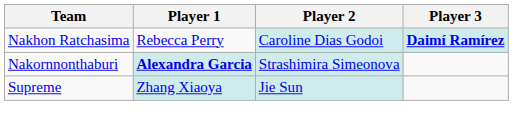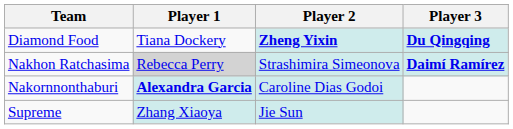 <table class="wikitable sortable">
 <tr>
 <th>Team</th>
 <th>Player 1</th>
 <th>Player 2</th>
 <th>Player 3</th>
 </tr>
 <tr>
+<td><a href='#'>Diamond Food</a></td>
+<td> <a href='#'>Tiana Dockery</a></td>
+<td style="background-color:#CFECEC"> <strong><a href='#'>Zheng Yixin</a></strong></td>
+<td style="background-color:#CFECEC"> <strong><a href='#'>Du Qingqing</a></strong></td>
+</tr>
+<tr>
 <td><a href='#'>Nakhon Ratchasima</a></td>
-<td> <a href='#'>Rebecca Perry</a></td>
-<td style="background-color:#CFECEC"> <a href='#'>Caroline Dias Godoi</a></td>
+<td style="background: lightgrey;"> <a href='#'>Rebecca Perry</a></td>
+<td style="background-color:#CFECEC"> <a href='#'>Strashimira Simeonova</a></td>
 <td style="background-color:#CFECEC"> <strong><a href='#'>Daimí Ramírez</a></strong></td>
 </tr>
 <tr>
 <td><a href='#'>Nakornnonthaburi</a></td>
 <td style="background-color:#CFECEC"><strong> <a href='#'>Alexandra Garcia</a></strong></td>
-<td style="background-color:#CFECEC"> <a href='#'>Strashimira Simeonova</a></td>
+<td style="background-color:#CFECEC"> <a href='#'>Caroline Dias Godoi</a></td>
 <td></td>
 </tr>
 <tr>
 <td><a href='#'>Supreme</a></td>
 <td style="background-color:#CFECEC"> <a href='#'>Zhang Xiaoya</a></td>
 <td style="background-color:#CFECEC"> <a href='#'>Jie Sun</a></td>
 <td></td>
 </tr>
 </table>
